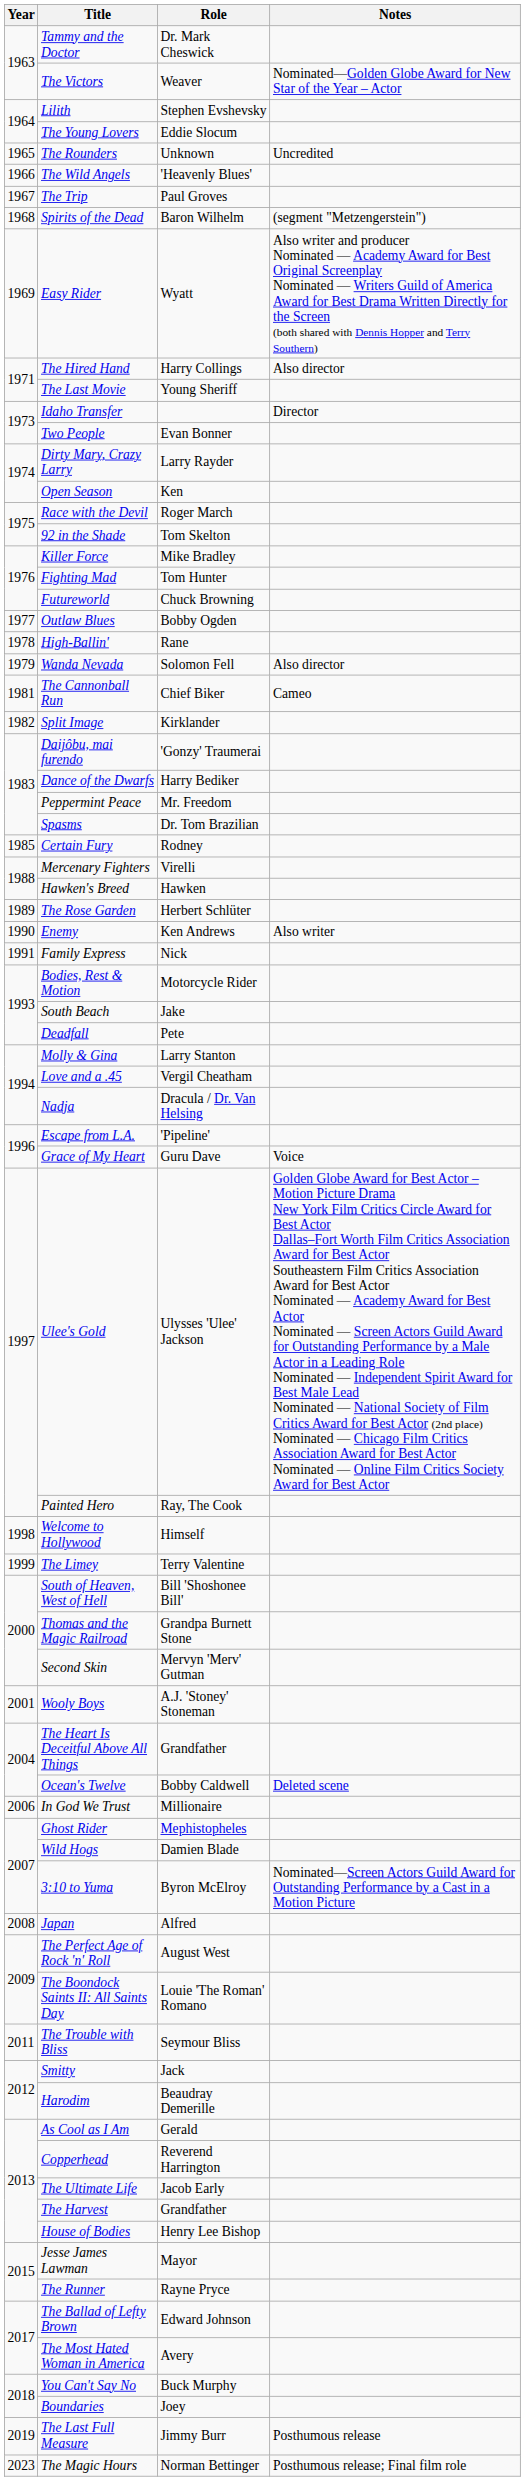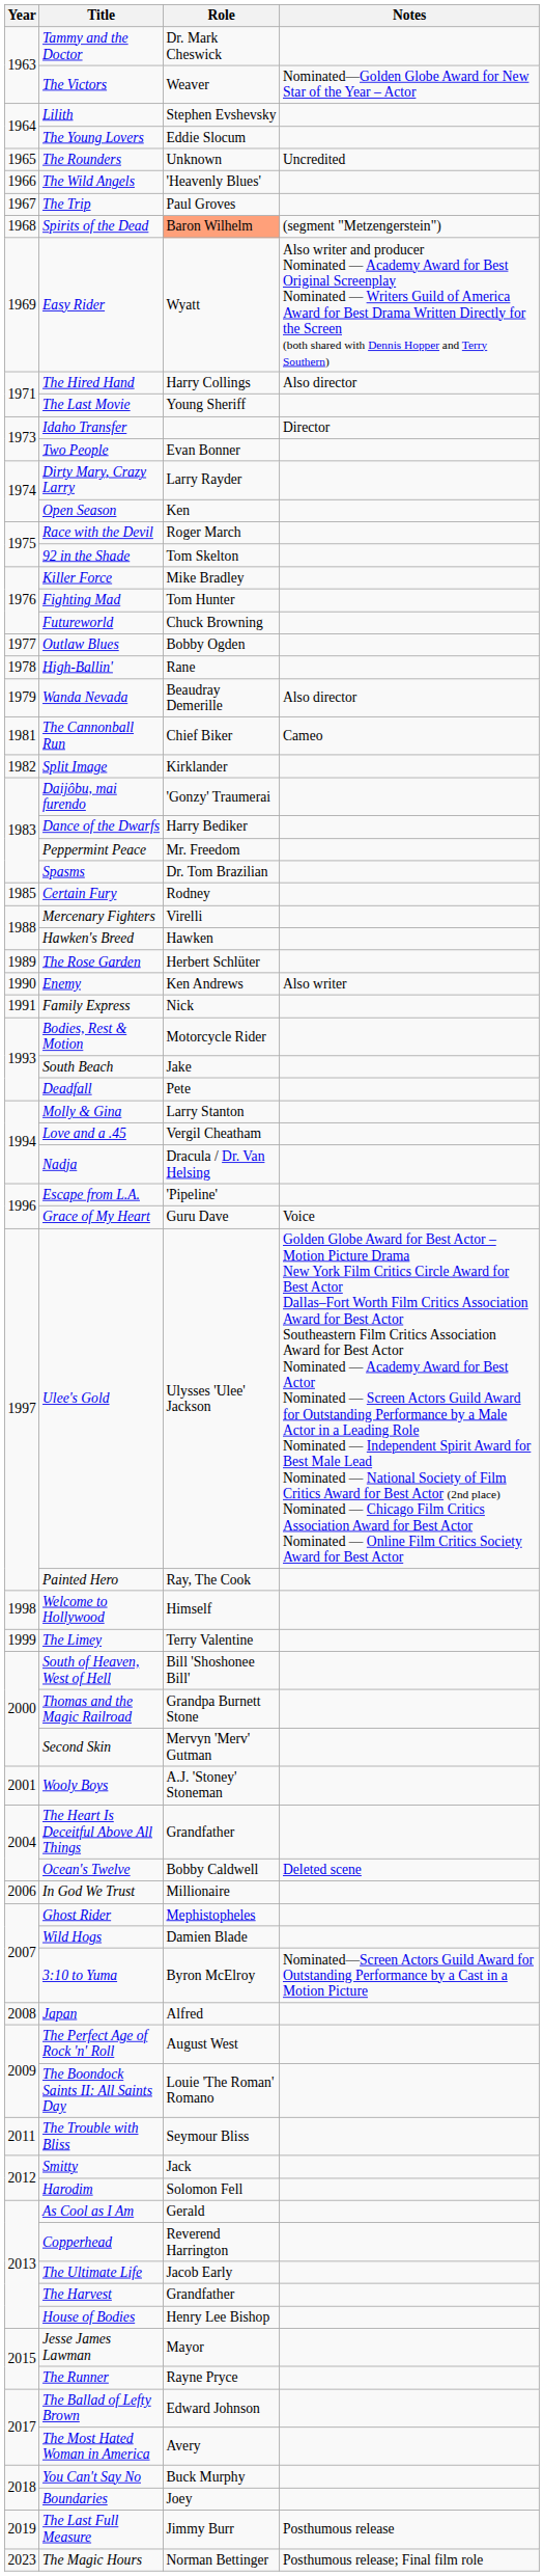 <table class="wikitable sortable">
 <tr>
 <th>Year</th>
 <th>Title</th>
 <th>Role</th>
 <th class="unsortable">Notes</th>
 </tr>
 <tr>
 <td rowspan="2">1963</td>
 <td><em><a href='#'>Tammy and the Doctor</a></em></td>
 <td>Dr. Mark Cheswick</td>
 <td></td>
 </tr>
 <tr>
 <td><em><a href='#'>The Victors</a></em></td>
 <td>Weaver</td>
 <td>Nominated—<a href='#'>Golden Globe Award for New Star of the Year – Actor</a></td>
 </tr>
 <tr>
 <td rowspan="2">1964</td>
 <td><em><a href='#'>Lilith</a></em></td>
 <td>Stephen Evshevsky</td>
 <td></td>
 </tr>
 <tr>
 <td><em><a href='#'>The Young Lovers</a></em></td>
 <td>Eddie Slocum</td>
 <td></td>
 </tr>
 <tr>
 <td>1965</td>
 <td><em><a href='#'>The Rounders</a></em></td>
 <td>Unknown</td>
 <td>Uncredited</td>
 </tr>
 <tr>
 <td>1966</td>
 <td><em><a href='#'>The Wild Angels</a></em></td>
 <td>'Heavenly Blues'</td>
 <td></td>
 </tr>
 <tr>
 <td>1967</td>
 <td><em><a href='#'>The Trip</a></em></td>
 <td>Paul Groves</td>
 <td></td>
 </tr>
 <tr>
 <td>1968</td>
 <td><em><a href='#'>Spirits of the Dead</a></em></td>
-<td>Baron Wilhelm</td>
+<td style="background: lightsalmon;">Baron Wilhelm</td>
 <td>(segment "Metzengerstein")</td>
 </tr>
 <tr>
 <td>1969</td>
 <td><em><a href='#'>Easy Rider</a></em></td>
 <td>Wyatt</td>
 <td>Also writer and producer<br>Nominated — <a href='#'>Academy Award for Best Original Screenplay</a><br>Nominated — <a href='#'>Writers Guild of America Award for Best Drama Written Directly for the Screen</a><br><small>(both shared with <a href='#'>Dennis Hopper</a> and <a href='#'>Terry Southern</a>)</small></td>
 </tr>
 <tr>
 <td rowspan="2">1971</td>
 <td><em><a href='#'>The Hired Hand</a></em></td>
 <td>Harry Collings</td>
 <td>Also director</td>
 </tr>
 <tr>
 <td><em><a href='#'>The Last Movie</a></em></td>
 <td>Young Sheriff</td>
 <td></td>
 </tr>
 <tr>
 <td rowspan="2">1973</td>
 <td><em><a href='#'>Idaho Transfer</a></em></td>
 <td></td>
 <td>Director</td>
 </tr>
 <tr>
 <td><em><a href='#'>Two People</a></em></td>
 <td>Evan Bonner</td>
 <td></td>
 </tr>
 <tr>
 <td rowspan="2">1974</td>
 <td><em><a href='#'>Dirty Mary, Crazy Larry</a></em></td>
 <td>Larry Rayder</td>
 <td></td>
 </tr>
 <tr>
 <td><em><a href='#'>Open Season</a></em></td>
 <td>Ken</td>
 <td></td>
 </tr>
 <tr>
 <td rowspan="2">1975</td>
 <td><em><a href='#'>Race with the Devil</a></em></td>
 <td>Roger March</td>
 <td></td>
 </tr>
 <tr>
 <td><em><a href='#'>92 in the Shade</a></em></td>
 <td>Tom Skelton</td>
 <td></td>
 </tr>
 <tr>
 <td rowspan="3">1976</td>
 <td><em><a href='#'>Killer Force</a></em></td>
 <td>Mike Bradley</td>
 <td></td>
 </tr>
 <tr>
 <td><em><a href='#'>Fighting Mad</a></em></td>
 <td>Tom Hunter</td>
 <td></td>
 </tr>
 <tr>
 <td><em><a href='#'>Futureworld</a></em></td>
 <td>Chuck Browning</td>
 <td></td>
 </tr>
 <tr>
 <td>1977</td>
 <td><em><a href='#'>Outlaw Blues</a></em></td>
 <td>Bobby Ogden</td>
 <td></td>
 </tr>
 <tr>
 <td>1978</td>
 <td><em><a href='#'>High-Ballin'</a></em></td>
 <td>Rane</td>
 <td></td>
 </tr>
 <tr>
 <td>1979</td>
 <td><em><a href='#'>Wanda Nevada</a></em></td>
-<td>Solomon Fell</td>
+<td>Beaudray Demerille</td>
 <td>Also director</td>
 </tr>
 <tr>
 <td>1981</td>
 <td><em><a href='#'>The Cannonball Run</a></em></td>
 <td>Chief Biker</td>
 <td>Cameo</td>
 </tr>
 <tr>
 <td>1982</td>
 <td><em><a href='#'>Split Image</a></em></td>
 <td>Kirklander</td>
 <td></td>
 </tr>
 <tr>
 <td rowspan="4">1983</td>
 <td><em><a href='#'>Daijôbu, mai furendo</a></em></td>
 <td>'Gonzy' Traumerai</td>
 <td></td>
 </tr>
 <tr>
 <td><em><a href='#'>Dance of the Dwarfs</a></em></td>
 <td>Harry Bediker</td>
 <td></td>
 </tr>
 <tr>
 <td><em>Peppermint Peace</em></td>
 <td>Mr. Freedom</td>
 <td></td>
 </tr>
 <tr>
 <td><em><a href='#'>Spasms</a></em></td>
 <td>Dr. Tom Brazilian</td>
 <td></td>
 </tr>
 <tr>
 <td>1985</td>
 <td><em><a href='#'>Certain Fury</a></em></td>
 <td>Rodney</td>
 <td></td>
 </tr>
 <tr>
 <td rowspan="2">1988</td>
 <td><em>Mercenary Fighters</em></td>
 <td>Virelli</td>
 <td></td>
 </tr>
 <tr>
 <td><em>Hawken's Breed</em></td>
 <td>Hawken</td>
 <td></td>
 </tr>
 <tr>
 <td>1989</td>
 <td><em><a href='#'>The Rose Garden</a></em></td>
 <td>Herbert Schlüter</td>
 <td></td>
 </tr>
 <tr>
 <td>1990</td>
 <td><em><a href='#'>Enemy</a></em></td>
 <td>Ken Andrews</td>
 <td>Also writer</td>
 </tr>
 <tr>
 <td>1991</td>
 <td><em>Family Express</em></td>
 <td>Nick</td>
 <td></td>
 </tr>
 <tr>
 <td rowspan="3">1993</td>
 <td><em><a href='#'>Bodies, Rest & Motion</a></em></td>
 <td>Motorcycle Rider</td>
 <td></td>
 </tr>
 <tr>
 <td><em>South Beach</em></td>
 <td>Jake</td>
 <td></td>
 </tr>
 <tr>
 <td><em><a href='#'>Deadfall</a></em></td>
 <td>Pete</td>
 <td></td>
 </tr>
 <tr>
 <td rowspan="3">1994</td>
 <td><em><a href='#'>Molly & Gina</a></em></td>
 <td>Larry Stanton</td>
 <td></td>
 </tr>
 <tr>
 <td><em><a href='#'>Love and a .45</a></em></td>
 <td>Vergil Cheatham</td>
 <td></td>
 </tr>
 <tr>
 <td><em><a href='#'>Nadja</a></em></td>
 <td>Dracula / <a href='#'>Dr. Van Helsing</a></td>
 <td></td>
 </tr>
 <tr>
 <td rowspan="2">1996</td>
 <td><em><a href='#'>Escape from L.A.</a></em></td>
 <td>'Pipeline'</td>
 <td></td>
 </tr>
 <tr>
 <td><em><a href='#'>Grace of My Heart</a></em></td>
 <td>Guru Dave</td>
 <td>Voice</td>
 </tr>
 <tr>
 <td rowspan="2">1997</td>
 <td><em><a href='#'>Ulee's Gold</a></em></td>
 <td>Ulysses 'Ulee' Jackson</td>
 <td><a href='#'>Golden Globe Award for Best Actor – Motion Picture Drama</a><br><a href='#'>New York Film Critics Circle Award for Best Actor</a><br><a href='#'>Dallas–Fort Worth Film Critics Association Award for Best Actor</a><br>Southeastern Film Critics Association Award for Best Actor<br>Nominated — <a href='#'>Academy Award for Best Actor</a><br>Nominated — <a href='#'>Screen Actors Guild Award for Outstanding Performance by a Male Actor in a Leading Role</a><br>Nominated — <a href='#'>Independent Spirit Award for Best Male Lead</a><br>Nominated — <a href='#'>National Society of Film Critics Award for Best Actor</a> <small>(2nd place)</small><br>Nominated — <a href='#'>Chicago Film Critics Association Award for Best Actor</a><br>Nominated — <a href='#'>Online Film Critics Society Award for Best Actor</a></td>
 </tr>
 <tr>
 <td><em>Painted Hero</em></td>
 <td>Ray, The Cook</td>
 <td></td>
 </tr>
 <tr>
 <td>1998</td>
 <td><em><a href='#'>Welcome to Hollywood</a></em></td>
 <td>Himself</td>
 <td></td>
 </tr>
 <tr>
 <td>1999</td>
 <td><em><a href='#'>The Limey</a></em></td>
 <td>Terry Valentine</td>
 <td></td>
 </tr>
 <tr>
 <td rowspan="3">2000</td>
 <td><em><a href='#'>South of Heaven, West of Hell</a></em></td>
 <td>Bill 'Shoshonee Bill'</td>
 <td></td>
 </tr>
 <tr>
 <td><em><a href='#'>Thomas and the Magic Railroad</a></em></td>
 <td>Grandpa Burnett Stone</td>
 <td></td>
 </tr>
 <tr>
 <td><em>Second Skin</em></td>
 <td>Mervyn 'Merv' Gutman</td>
 <td></td>
 </tr>
 <tr>
 <td>2001</td>
 <td><em><a href='#'>Wooly Boys</a></em></td>
 <td>A.J. 'Stoney' Stoneman</td>
 <td></td>
 </tr>
 <tr>
 <td rowspan="2">2004</td>
 <td><em><a href='#'>The Heart Is Deceitful Above All Things</a></em></td>
 <td>Grandfather</td>
 <td></td>
 </tr>
 <tr>
 <td><em><a href='#'>Ocean's Twelve</a></em></td>
 <td>Bobby Caldwell</td>
 <td><a href='#'>Deleted scene</a></td>
 </tr>
 <tr>
 <td>2006</td>
 <td><em>In God We Trust</em></td>
 <td>Millionaire</td>
 <td></td>
 </tr>
 <tr>
 <td rowspan="3">2007</td>
 <td><em><a href='#'>Ghost Rider</a></em></td>
 <td><a href='#'>Mephistopheles</a></td>
 <td></td>
 </tr>
 <tr>
 <td><em><a href='#'>Wild Hogs</a></em></td>
 <td>Damien Blade</td>
 <td></td>
 </tr>
 <tr>
 <td><em><a href='#'>3:10 to Yuma</a></em></td>
 <td>Byron McElroy</td>
 <td>Nominated—<a href='#'>Screen Actors Guild Award for Outstanding Performance by a Cast in a Motion Picture</a></td>
 </tr>
 <tr>
 <td>2008</td>
 <td><em><a href='#'>Japan</a></em></td>
 <td>Alfred</td>
 <td></td>
 </tr>
 <tr>
 <td rowspan="2">2009</td>
 <td><em><a href='#'>The Perfect Age of Rock 'n' Roll</a></em></td>
 <td>August West</td>
 <td></td>
 </tr>
 <tr>
 <td><em><a href='#'>The Boondock Saints II: All Saints Day</a></em></td>
 <td>Louie 'The Roman' Romano</td>
 <td></td>
 </tr>
 <tr>
 <td>2011</td>
 <td><em><a href='#'>The Trouble with Bliss</a></em></td>
 <td>Seymour Bliss</td>
 <td></td>
 </tr>
 <tr>
 <td rowspan="2">2012</td>
 <td><em><a href='#'>Smitty</a></em></td>
 <td>Jack</td>
 <td></td>
 </tr>
 <tr>
 <td><em><a href='#'>Harodim</a></em></td>
-<td>Beaudray Demerille</td>
+<td>Solomon Fell</td>
 <td></td>
 </tr>
 <tr>
 <td rowspan="5">2013</td>
 <td><em><a href='#'>As Cool as I Am</a></em></td>
 <td>Gerald</td>
 <td></td>
 </tr>
 <tr>
 <td><em><a href='#'>Copperhead</a></em></td>
 <td>Reverend Harrington</td>
 <td></td>
 </tr>
 <tr>
 <td><em><a href='#'>The Ultimate Life</a></em></td>
 <td>Jacob Early</td>
 <td></td>
 </tr>
 <tr>
 <td><em><a href='#'>The Harvest</a></em></td>
 <td>Grandfather</td>
 <td></td>
 </tr>
 <tr>
 <td><em><a href='#'>House of Bodies</a></em></td>
 <td>Henry Lee Bishop</td>
 <td></td>
 </tr>
 <tr>
 <td rowspan="2">2015</td>
 <td><em>Jesse James Lawman</em></td>
 <td>Mayor</td>
 <td></td>
 </tr>
 <tr>
 <td><em><a href='#'>The Runner</a></em></td>
 <td>Rayne Pryce</td>
 <td></td>
 </tr>
 <tr>
 <td rowspan="2">2017</td>
 <td><em><a href='#'>The Ballad of Lefty Brown</a></em></td>
 <td>Edward Johnson</td>
 <td></td>
 </tr>
 <tr>
 <td><em><a href='#'>The Most Hated Woman in America</a></em></td>
 <td>Avery</td>
 <td></td>
 </tr>
 <tr>
 <td rowspan="2">2018</td>
 <td><em><a href='#'>You Can't Say No</a></em></td>
 <td>Buck Murphy</td>
 <td></td>
 </tr>
 <tr>
 <td><em><a href='#'>Boundaries</a></em></td>
 <td>Joey</td>
 <td></td>
 </tr>
 <tr>
 <td rowspan="1">2019</td>
 <td><em><a href='#'>The Last Full Measure</a></em></td>
 <td>Jimmy Burr</td>
 <td>Posthumous release</td>
 </tr>
 <tr>
 <td rowspan="1">2023</td>
 <td><em>The Magic Hours</em></td>
 <td>Norman Bettinger</td>
 <td>Posthumous release; Final film role</td>
 </tr>
 </table>
